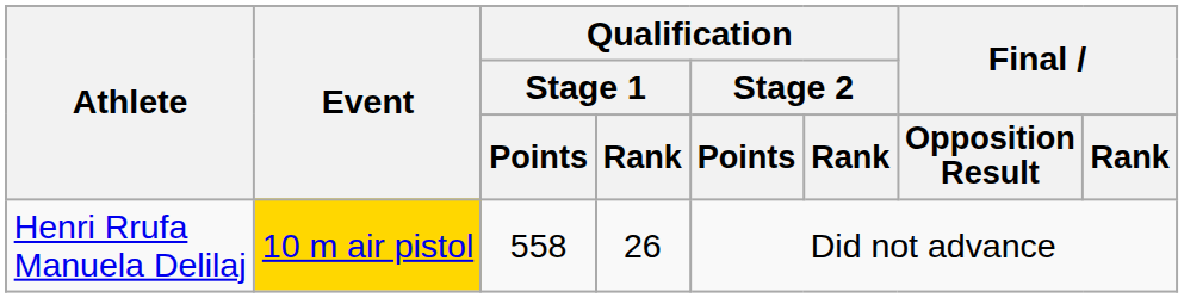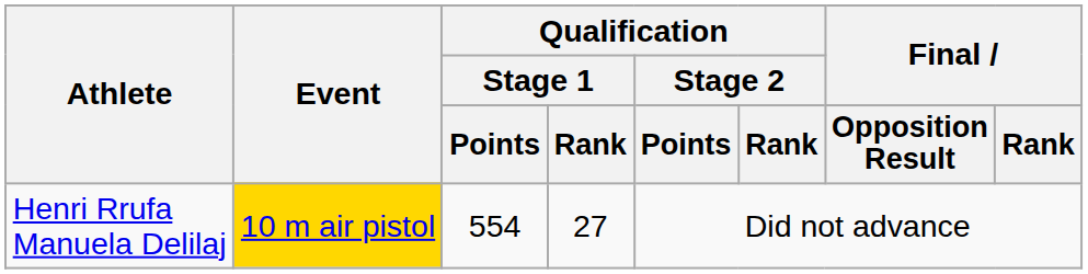 <table class="wikitable" style="text-align:center; font-size:90%">
 <tr>
 <th rowspan=3>Athlete</th>
 <th rowspan=3>Event</th>
 <th colspan=4>Qualification</th>
 <th colspan=2 rowspan=2>Final / </th>
 </tr>
 <tr>
 <th colspan="2">Stage 1</th>
 <th colspan="2">Stage 2</th>
 </tr>
 <tr style="font-size:95%">
 <th>Points</th>
 <th>Rank</th>
 <th>Points</th>
 <th>Rank</th>
 <th>Opposition<br>Result</th>
 <th>Rank</th>
 </tr>
 <tr>
 <td align=left><a href='#'>Henri Rrufa</a><br><a href='#'>Manuela Delilaj</a></td>
 <td align=left style="background: gold;"><a href='#'>10 m air pistol</a></td>
-<td>558</td>
-<td>26</td>
+<td>554</td>
+<td>27</td>
 <td colspan=4 {{n/a>Did not advance</td>
 </tr>
 </table>
